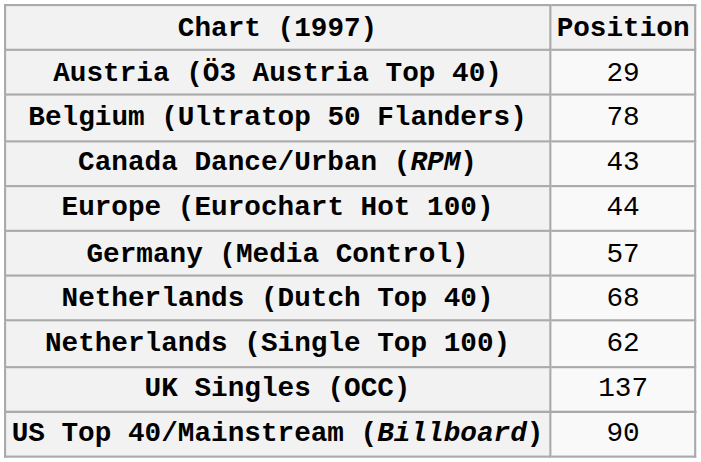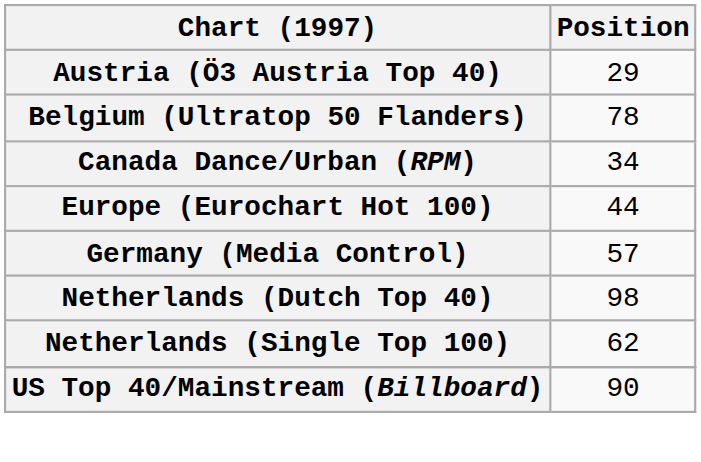 <table class="wikitable sortable plainrowheaders" style="text-align:center">
 <tr>
 <th>Chart (1997)</th>
 <th>Position</th>
 </tr>
 <tr>
 <th scope="row">Austria (Ö3 Austria Top 40)</th>
 <td>29</td>
 </tr>
 <tr>
 <th scope="row">Belgium (Ultratop 50 Flanders)</th>
 <td>78</td>
 </tr>
 <tr>
 <th scope="row">Canada Dance/Urban (<em>RPM</em>)</th>
-<td>43</td>
+<td>34</td>
 </tr>
 <tr>
 <th scope="row">Europe (Eurochart Hot 100)</th>
 <td>44</td>
 </tr>
 <tr>
 <th scope="row">Germany (Media Control)</th>
 <td>57</td>
 </tr>
 <tr>
 <th scope="row">Netherlands (Dutch Top 40)</th>
-<td>68</td>
+<td>98</td>
 </tr>
 <tr>
 <th scope="row">Netherlands (Single Top 100)</th>
 <td>62</td>
-</tr>
-<tr>
-<th scope="row">UK Singles (OCC)</th>
-<td>137</td>
 </tr>
 <tr>
 </tr>
 <tr>
 <th scope="row">US Top 40/Mainstream (<em>Billboard</em>)</th>
 <td>90</td>
 </tr>
 </table>
